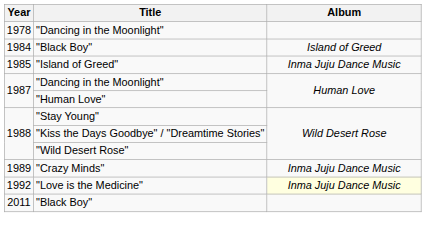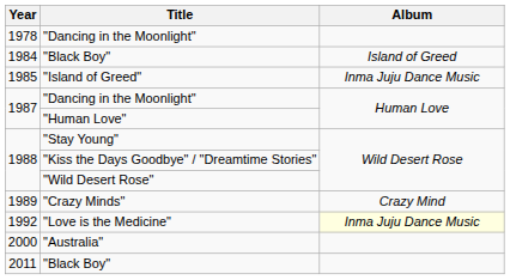 <table class="wikitable" style="text-align:center;">
 <tr>
 <th scope="col">Year</th>
 <th scope="col">Title</th>
 <th scope="col" width="220">Album</th>
 </tr>
 <tr>
 <td>1978</td>
 <td align="left">"Dancing in the Moonlight"</td>
 <td></td>
 </tr>
 <tr>
 <td>1984</td>
 <td align="left">"Black Boy"</td>
 <td><em>Island of Greed</em></td>
 </tr>
 <tr>
 <td>1985</td>
 <td align="left">"Island of Greed"</td>
 <td><em>Inma Juju Dance Music</em></td>
 </tr>
 <tr>
 <td rowspan="2">1987</td>
 <td align="left">"Dancing in the Moonlight"</td>
 <td rowspan="2"><em>Human Love</em></td>
 </tr>
 <tr>
 <td align="left">"Human Love"</td>
 </tr>
 <tr>
 <td rowspan="3">1988</td>
 <td align="left">"Stay Young"</td>
 <td rowspan="3"><em>Wild Desert Rose</em></td>
 </tr>
 <tr>
 <td align="left">"Kiss the Days Goodbye" / "Dreamtime Stories"</td>
 </tr>
 <tr>
 <td align="left">"Wild Desert Rose"</td>
 </tr>
 <tr>
 <td>1989</td>
 <td align="left">"Crazy Minds"</td>
-<td><em>Inma Juju Dance Music</em></td>
+<td><em>Crazy Mind</em></td>
 </tr>
 <tr>
 <td>1992</td>
 <td align="left">"Love is the Medicine"</td>
 <td style="background: lightyellow;"><em>Inma Juju Dance Music</em></td>
 </tr>
 <tr>
+<td>2000</td>
+<td align="left">"Australia"</td>
+<td></td>
+</tr>
+<tr>
 <td>2011</td>
 <td align="left">"Black Boy" </td>
 <td></td>
 </tr>
 </table>
